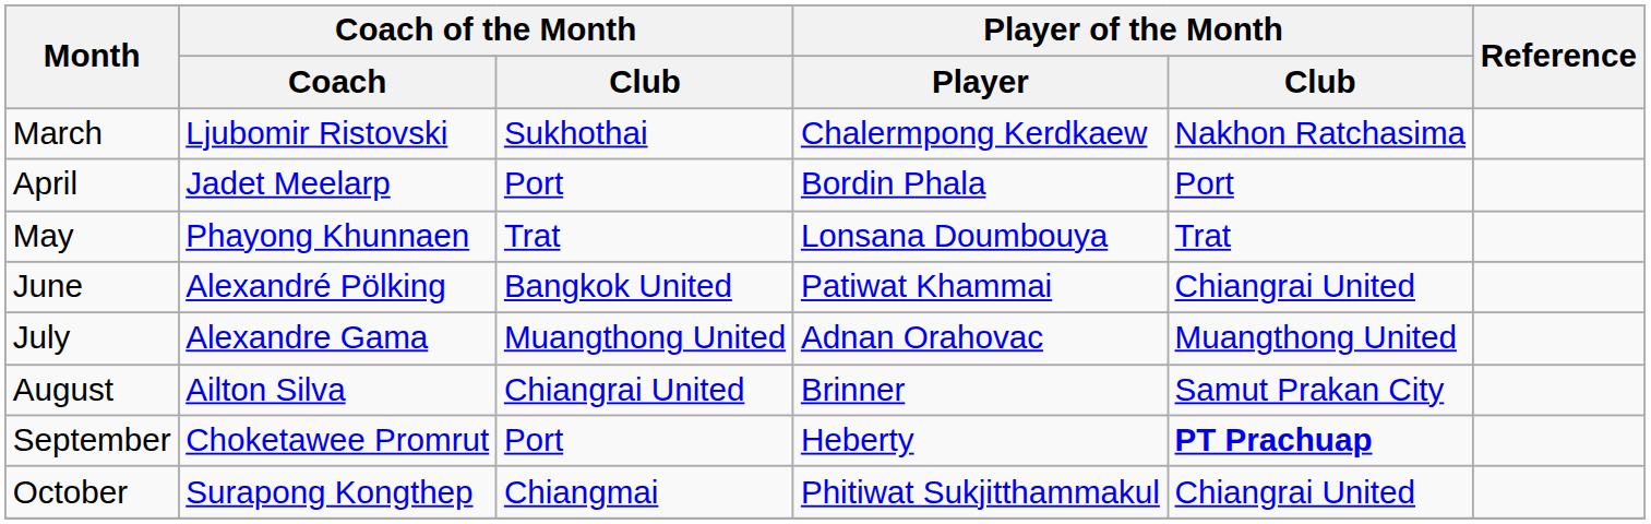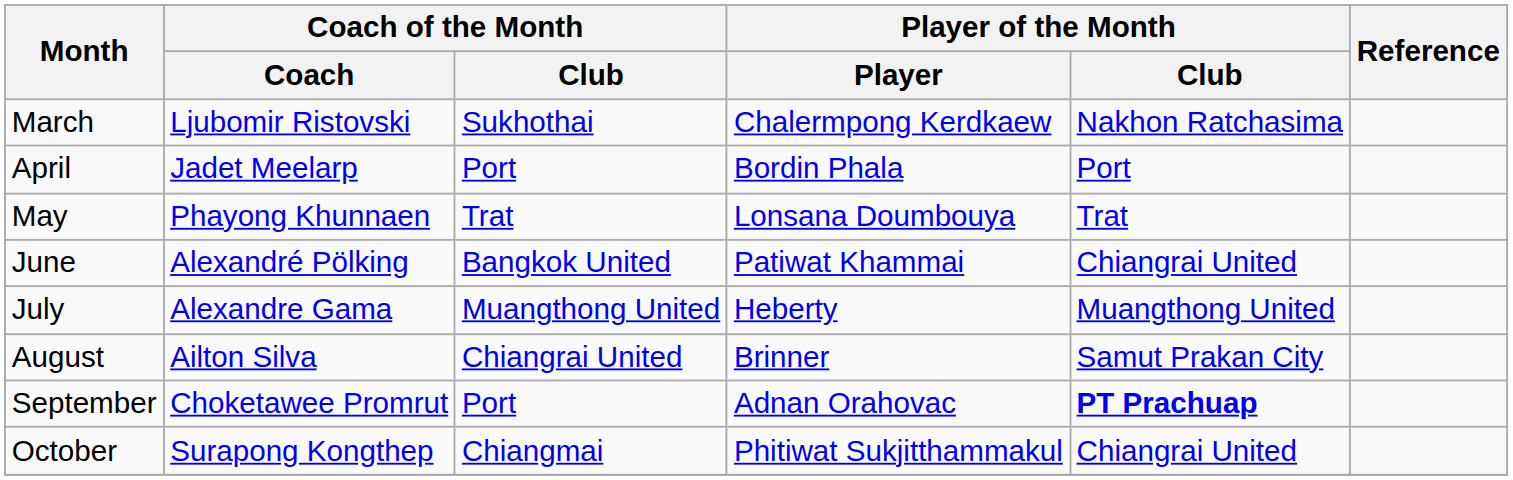 <table class="wikitable">
 <tr>
 <th rowspan="2">Month</th>
 <th colspan="2">Coach of the Month</th>
 <th colspan="2">Player of the Month</th>
 <th rowspan="2">Reference</th>
 </tr>
 <tr>
 <th>Coach</th>
 <th>Club</th>
 <th>Player</th>
 <th>Club</th>
 </tr>
 <tr>
 <td>March</td>
 <td><a href='#'>Ljubomir Ristovski</a></td>
 <td><a href='#'>Sukhothai</a></td>
 <td><a href='#'>Chalermpong Kerdkaew</a></td>
 <td><a href='#'>Nakhon Ratchasima</a></td>
 <td align=center></td>
 </tr>
 <tr>
 <td>April</td>
 <td><a href='#'>Jadet Meelarp</a></td>
 <td><a href='#'>Port</a></td>
 <td><a href='#'>Bordin Phala</a></td>
 <td><a href='#'>Port</a></td>
 <td align=center></td>
 </tr>
 <tr>
 <td>May</td>
 <td><a href='#'>Phayong Khunnaen</a></td>
 <td><a href='#'>Trat</a></td>
 <td><a href='#'>Lonsana Doumbouya</a></td>
 <td><a href='#'>Trat</a></td>
 <td align=center></td>
 </tr>
 <tr>
 <td>June</td>
 <td><a href='#'>Alexandré Pölking</a></td>
 <td><a href='#'>Bangkok United</a></td>
 <td><a href='#'>Patiwat Khammai</a></td>
 <td><a href='#'>Chiangrai United</a></td>
 <td align=center></td>
 </tr>
 <tr>
 <td>July</td>
 <td><a href='#'>Alexandre Gama</a></td>
 <td><a href='#'>Muangthong United</a></td>
-<td><a href='#'>Adnan Orahovac</a></td>
+<td><a href='#'>Heberty</a></td>
 <td><a href='#'>Muangthong United</a></td>
 <td align=center></td>
 </tr>
 <tr>
 <td>August</td>
 <td><a href='#'>Ailton Silva</a></td>
 <td><a href='#'>Chiangrai United</a></td>
 <td><a href='#'>Brinner</a></td>
 <td><a href='#'>Samut Prakan City</a></td>
 <td align=center></td>
 </tr>
 <tr>
 <td>September</td>
 <td><a href='#'>Choketawee Promrut</a></td>
 <td><a href='#'>Port</a></td>
-<td><a href='#'>Heberty</a></td>
+<td><a href='#'>Adnan Orahovac</a></td>
 <td><strong><a href='#'>PT Prachuap</a></strong></td>
 <td align=center></td>
 </tr>
 <tr>
 <td>October</td>
 <td><a href='#'>Surapong Kongthep</a></td>
 <td><a href='#'>Chiangmai</a></td>
 <td><a href='#'>Phitiwat Sukjitthammakul</a></td>
 <td><a href='#'>Chiangrai United</a></td>
 <td align=center></td>
 </tr>
 <tr>
 </tr>
 </table>
